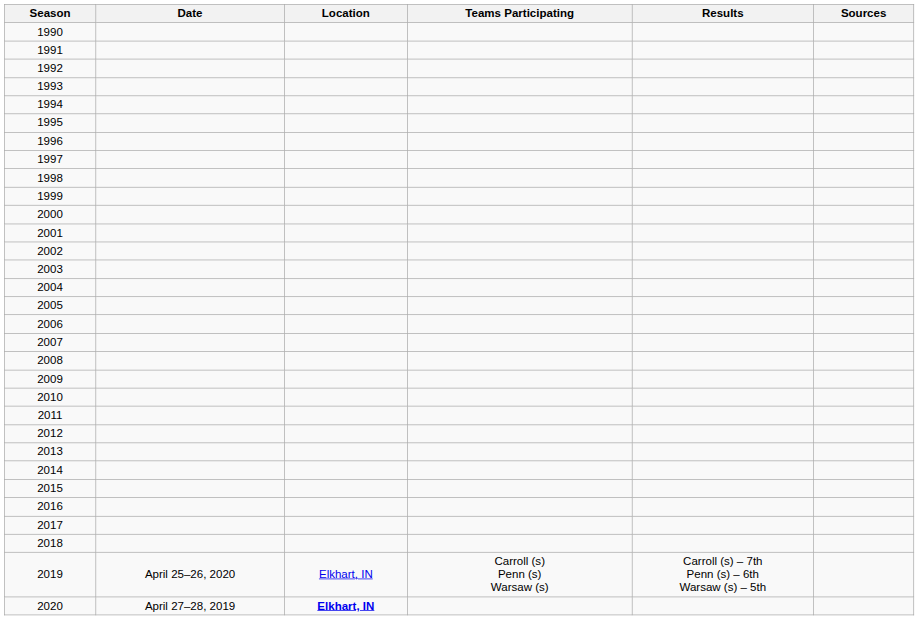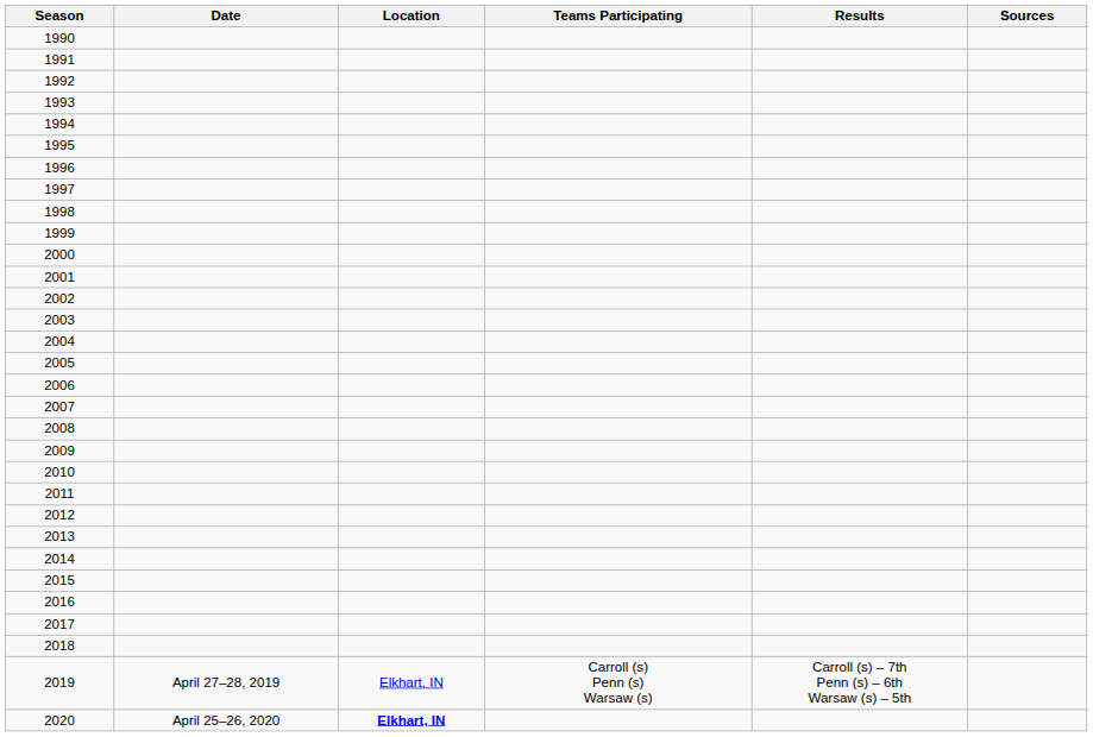 <table class="wikitable" style="width:100%;">
 <tr>
 <th>Season</th>
 <th>Date</th>
 <th>Location</th>
 <th>Teams Participating</th>
 <th>Results</th>
 <th>Sources</th>
 </tr>
 <tr>
 <td align=center>1990</td>
 <td align=center></td>
 <td align=center></td>
 <td align=center></td>
 <td align=center></td>
 <td align=center></td>
 </tr>
 <tr>
 <td align=center>1991</td>
 <td align=center></td>
 <td align=center></td>
 <td align=center></td>
 <td align=center></td>
 <td align=center></td>
 </tr>
 <tr>
 <td align=center>1992</td>
 <td align=center></td>
 <td align=center></td>
 <td align=center></td>
 <td align=center></td>
 </tr>
 <tr>
 <td align=center>1993</td>
 <td align=center></td>
 <td align=center></td>
 <td align=center></td>
 <td align=center></td>
 <td align=center></td>
 </tr>
 <tr>
 <td align=center>1994</td>
 <td align=center></td>
 <td align=center></td>
 <td align=center></td>
 <td align=center></td>
 <td align=center></td>
 </tr>
 <tr>
 <td align=center>1995</td>
 <td align=center></td>
 <td align=center></td>
 <td align=center></td>
 <td align=center></td>
 <td align=center></td>
 </tr>
 <tr>
 <td align=center>1996</td>
 <td align=center></td>
 <td align=center></td>
 <td align=center></td>
 <td align=center></td>
 <td align=center></td>
 </tr>
 <tr>
 <td align=center>1997</td>
 <td align=center></td>
 <td align=center></td>
 <td align=center></td>
 <td align=center></td>
 <td align=center></td>
 </tr>
 <tr>
 <td align=center>1998</td>
 <td align=center></td>
 <td align=center></td>
 <td align=center></td>
 <td align=center></td>
 <td align=center></td>
 </tr>
 <tr>
 <td align=center>1999</td>
 <td align=center></td>
 <td align=center></td>
 <td align=center></td>
 <td align=center></td>
 <td align=center></td>
 </tr>
 <tr>
 <td align=center>2000</td>
 <td align=center></td>
 <td align=center></td>
 <td align=center></td>
 <td align=center></td>
 <td align=center></td>
 </tr>
 <tr>
 <td align=center>2001</td>
 <td align=center></td>
 <td align=center></td>
 <td align=center></td>
 <td align=center></td>
 <td align=center></td>
 </tr>
 <tr>
 <td align=center>2002</td>
 <td align=center></td>
 <td align=center></td>
 <td align=center></td>
 <td align=center></td>
 <td align=center></td>
 </tr>
 <tr>
 <td align=center>2003</td>
 <td align=center></td>
 <td align=center></td>
 <td align=center></td>
 <td align=center></td>
 <td align=center></td>
 </tr>
 <tr>
 <td align=center>2004</td>
 <td align=center></td>
 <td align=center></td>
 <td align=center></td>
 <td align=center></td>
 <td align=center></td>
 </tr>
 <tr>
 <td align=center>2005</td>
 <td align=center></td>
 <td align=center></td>
 <td align=center></td>
 <td align=center></td>
 <td align=center></td>
 </tr>
 <tr>
 <td align=center>2006</td>
 <td align=center></td>
 <td align=center></td>
 <td align=center></td>
 <td align=center></td>
 <td align=center></td>
 </tr>
 <tr>
 <td align=center>2007</td>
 <td align=center></td>
 <td align=center></td>
 <td align=center></td>
 <td align=center></td>
 <td align=center></td>
 </tr>
 <tr>
 <td align=center>2008</td>
 <td align=center></td>
 <td align=center></td>
 <td align=center></td>
 <td align=center></td>
 <td align=center></td>
 </tr>
 <tr>
 <td align=center>2009</td>
 <td align=center></td>
 <td align=center></td>
 <td align=center></td>
 <td align=center></td>
 <td align=center></td>
 </tr>
 <tr>
 <td align=center>2010</td>
 <td align=center></td>
 <td align=center></td>
 <td align=center></td>
 <td align=center></td>
 <td align=center></td>
 </tr>
 <tr>
 <td align=center>2011</td>
 <td align=center></td>
 <td align=center></td>
 <td align=center></td>
 <td align=center></td>
 <td align=center></td>
 </tr>
 <tr>
 <td align=center>2012</td>
 <td align=center></td>
 <td align=center></td>
 <td align=center></td>
 <td align=center></td>
 <td align=center></td>
 </tr>
 <tr>
 <td align=center>2013</td>
 <td align=center></td>
 <td align=center></td>
 <td align=center></td>
 <td align=center></td>
 <td align=center></td>
 </tr>
 <tr>
 <td align=center>2014</td>
 <td align=center></td>
 <td align=center></td>
 <td align=center></td>
 <td align=center></td>
 <td align=center></td>
 </tr>
 <tr>
 <td align=center>2015</td>
 <td align=center></td>
 <td align=center></td>
 <td align=center></td>
 <td align=center></td>
 <td align=center></td>
 </tr>
 <tr>
 <td align=center>2016</td>
 <td align=center></td>
 <td align=center></td>
 <td align=center></td>
 <td align=center></td>
 <td align=center></td>
 </tr>
 <tr>
 <td align=center>2017</td>
 <td align=center></td>
 <td align=center></td>
 <td align=center></td>
 <td align=center></td>
 <td align=center></td>
 </tr>
 <tr>
 <td align=center>2018</td>
 <td align=center></td>
 <td align=center></td>
 <td align=center></td>
 <td align=center></td>
 <td align=center></td>
 </tr>
 <tr>
 <td align=center>2019</td>
-<td align=center>April 25–26, 2020</td>
+<td align=center>April 27–28, 2019</td>
 <td align=center><a href='#'>Elkhart, IN</a></td>
 <td align=center>Carroll (s)<br>Penn (s)<br>Warsaw (s)</td>
 <td align=center>Carroll (s) – 7th<br>Penn (s) – 6th<br>Warsaw (s) – 5th</td>
 <td align=center></td>
 </tr>
 <tr>
 <td align=center>2020</td>
-<td align=center>April 27–28, 2019</td>
+<td align=center>April 25–26, 2020</td>
 <td align=center><strong><a href='#'>Elkhart, IN</a></strong></td>
 <td align=center></td>
 <td align=center></td>
 <td align=center></td>
 </tr>
 </table>
